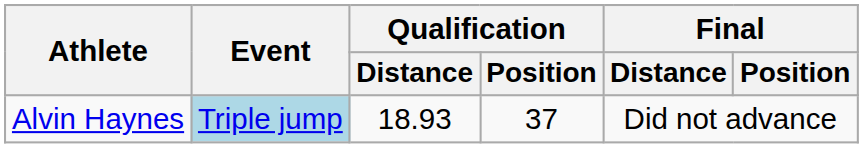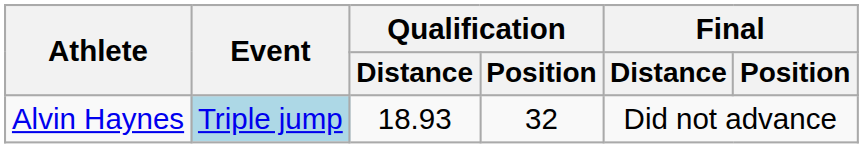 <table class="wikitable" style="font-size:90%">
 <tr>
 <th rowspan="2">Athlete</th>
 <th rowspan="2">Event</th>
 <th colspan="2">Qualification</th>
 <th colspan="2">Final</th>
 </tr>
 <tr style="font-size:95%">
 <th>Distance</th>
 <th>Position</th>
 <th>Distance</th>
 <th>Position</th>
 </tr>
 <tr align=center>
 <td align=left><a href='#'>Alvin Haynes</a></td>
 <td align=left style="background: lightblue;"><a href='#'>Triple jump</a></td>
 <td>18.93</td>
-<td>37</td>
+<td>32</td>
 <td colspan=2>Did not advance</td>
 </tr>
 </table>
